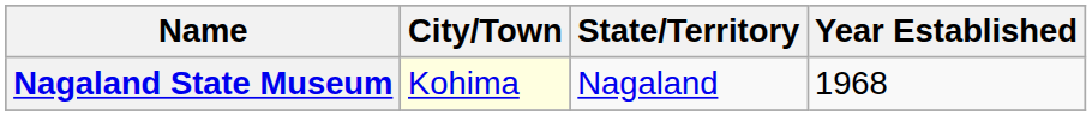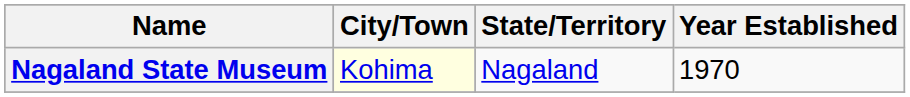 <table class="wikitable sortable">
 <tr>
 <th scope=col>Name</th>
 <th scope=col>City/Town</th>
 <th scope=col>State/Territory</th>
 <th scope=col>Year Established</th>
 </tr>
 <tr>
 <th scope=row><a href='#'>Nagaland State Museum</a></th>
 <td style="background: lightyellow;"><a href='#'>Kohima</a></td>
 <td><a href='#'>Nagaland</a></td>
-<td>1968</td>
+<td>1970</td>
 </tr>
 </table>
